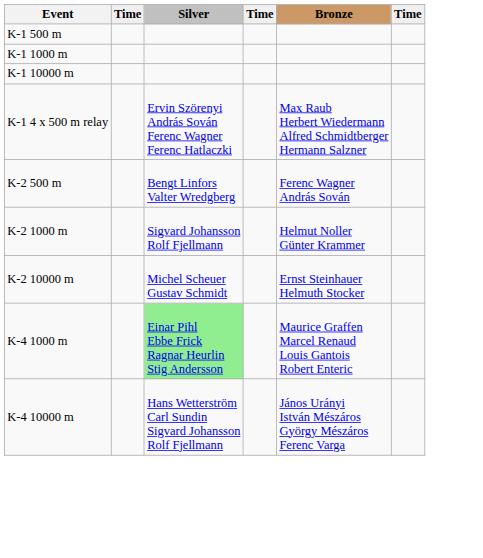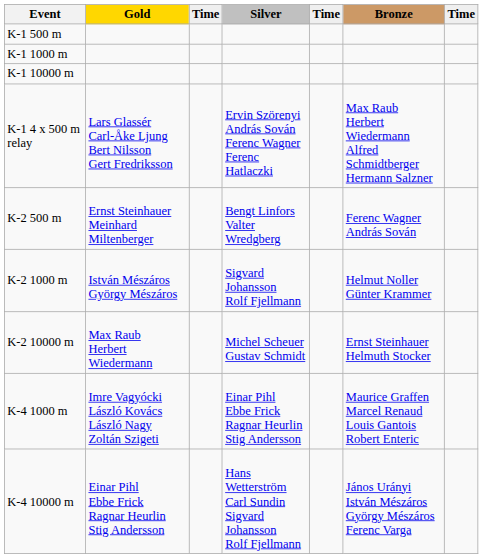 <table class="wikitable">
 <tr>
 <th>Event</th>
+<td align=center bgcolor="gold"><strong>Gold</strong></td>
 <td align=center bgcolor="EFEFEF"><strong>Time</strong></td>
 <td align=center bgcolor="silver"><strong>Silver</strong></td>
 <td align=center bgcolor="EFEFEF"><strong>Time</strong></td>
 <td align=center bgcolor="CC9966"><strong>Bronze</strong></td>
 <td align=center bgcolor="EFEFEF"><strong>Time</strong></td>
 </tr>
 <tr>
 <td>K-1 500 m</td>
 <td></td>
 <td></td>
 <td></td>
 <td></td>
 <td></td>
+<td></td>
 </tr>
 <tr>
 <td>K-1 1000 m</td>
+<td></td>
 <td></td>
 <td></td>
 <td></td>
 <td></td>
 <td></td>
 </tr>
 <tr>
 <td>K-1 10000 m</td>
 <td></td>
 <td></td>
 <td></td>
 <td></td>
 <td></td>
+<td></td>
 </tr>
 <tr>
 <td>K-1 4 x 500 m relay</td>
+<td><br><a href='#'>Lars Glassér</a><br><a href='#'>Carl-Åke Ljung</a><br><a href='#'>Bert Nilsson</a><br><a href='#'>Gert Fredriksson</a></td>
 <td></td>
 <td><br><a href='#'>Ervin Szörenyi</a><br><a href='#'>András Sován</a><br><a href='#'>Ferenc Wagner</a><br><a href='#'>Ferenc Hatlaczki</a></td>
 <td></td>
 <td><br><a href='#'>Max Raub</a><br><a href='#'>Herbert Wiedermann</a><br><a href='#'>Alfred Schmidtberger</a><br><a href='#'>Hermann Salzner</a></td>
 <td></td>
 </tr>
 <tr>
 <td>K-2 500 m</td>
+<td><br><a href='#'>Ernst Steinhauer</a><br><a href='#'>Meinhard Miltenberger</a></td>
 <td></td>
 <td><br><a href='#'>Bengt Linfors</a><br><a href='#'>Valter Wredgberg</a></td>
 <td></td>
 <td><br><a href='#'>Ferenc Wagner</a><br><a href='#'>András Sován</a></td>
 <td></td>
 </tr>
 <tr>
 <td>K-2 1000 m</td>
+<td><br><a href='#'>István Mészáros</a><br><a href='#'>György Mészáros</a></td>
 <td></td>
 <td><br><a href='#'>Sigvard Johansson</a><br><a href='#'>Rolf Fjellmann</a></td>
 <td></td>
 <td><br><a href='#'>Helmut Noller</a><br><a href='#'>Günter Krammer</a></td>
 <td></td>
 </tr>
 <tr>
 <td>K-2 10000 m</td>
+<td><br><a href='#'>Max Raub</a><br><a href='#'>Herbert Wiedermann</a></td>
 <td></td>
 <td><br><a href='#'>Michel Scheuer</a><br><a href='#'>Gustav Schmidt</a></td>
 <td></td>
 <td><br><a href='#'>Ernst Steinhauer</a><br><a href='#'>Helmuth Stocker</a></td>
 <td></td>
 </tr>
 <tr>
 <td>K-4 1000 m</td>
+<td><br><a href='#'>Imre Vagyócki</a><br><a href='#'>László Kovács</a><br><a href='#'>László Nagy</a><br><a href='#'>Zoltán Szigeti</a></td>
 <td></td>
-<td style="background: lightgreen;"><br><a href='#'>Einar Pihl</a><br><a href='#'>Ebbe Frick</a><br><a href='#'>Ragnar Heurlin</a><br><a href='#'>Stig Andersson</a></td>
+<td><br><a href='#'>Einar Pihl</a><br><a href='#'>Ebbe Frick</a><br><a href='#'>Ragnar Heurlin</a><br><a href='#'>Stig Andersson</a></td>
 <td></td>
 <td><br><a href='#'>Maurice Graffen</a><br><a href='#'>Marcel Renaud</a><br><a href='#'>Louis Gantois</a><br><a href='#'>Robert Enteric</a></td>
 <td></td>
 </tr>
 <tr>
 <td>K-4 10000 m</td>
+<td><br><a href='#'>Einar Pihl</a><br><a href='#'>Ebbe Frick</a><br><a href='#'>Ragnar Heurlin</a><br><a href='#'>Stig Andersson</a></td>
 <td></td>
 <td><br><a href='#'>Hans Wetterström</a><br><a href='#'>Carl Sundin</a><br><a href='#'>Sigvard Johansson</a><br><a href='#'>Rolf Fjellmann</a></td>
 <td></td>
 <td><br><a href='#'>János Urányi</a><br><a href='#'>István Mészáros</a><br><a href='#'>György Mészáros</a><br><a href='#'>Ferenc Varga</a></td>
 <td></td>
 </tr>
 </table>
